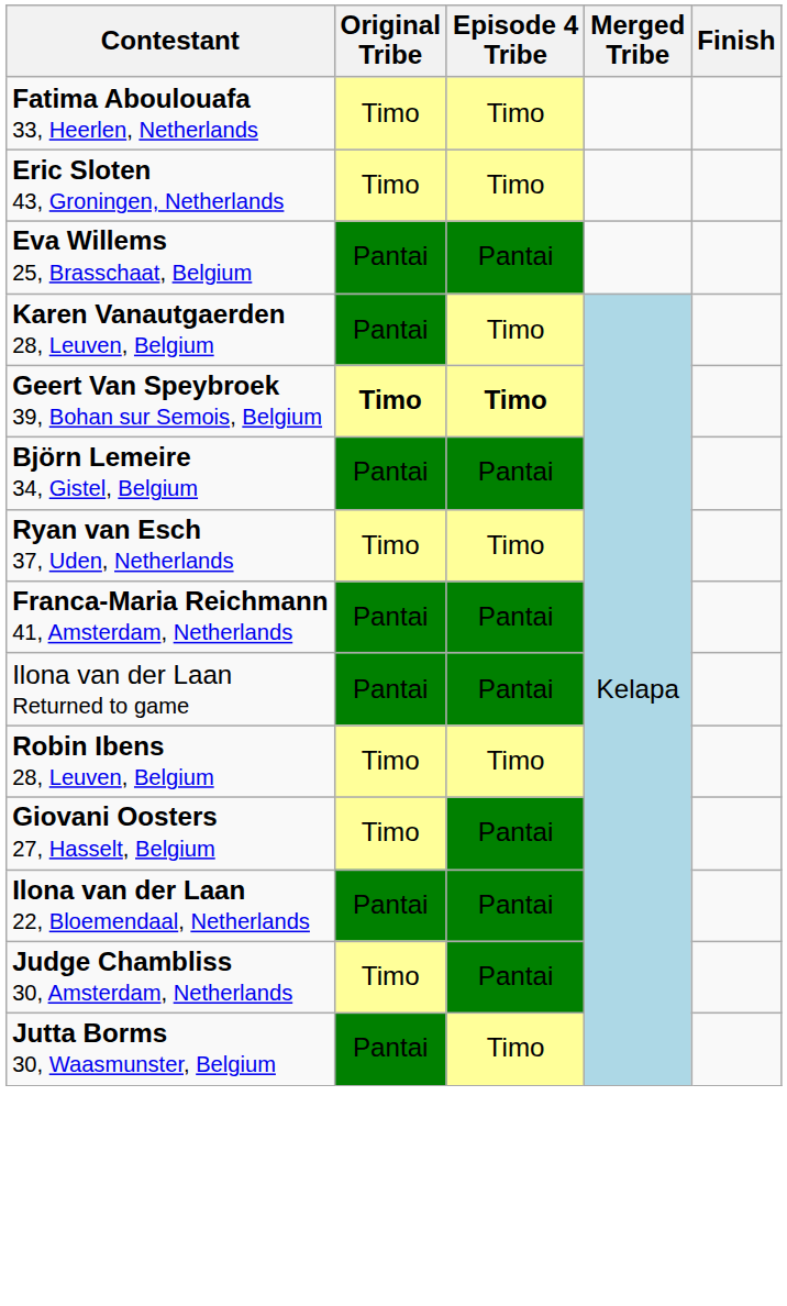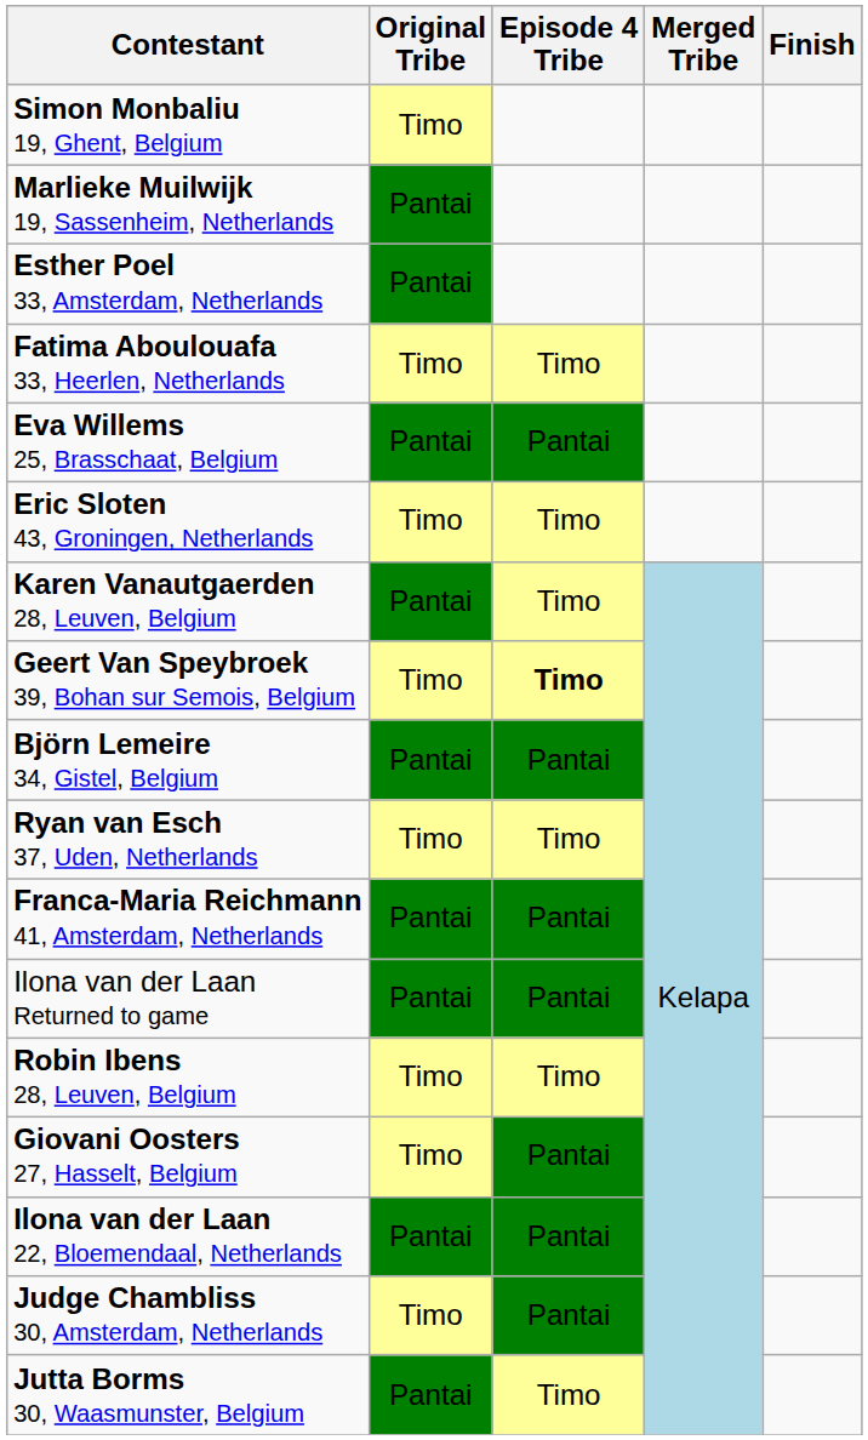 <table class="wikitable" style="margin:auto; text-align:center">
 <tr>
 <th>Contestant</th>
 <th>Original<br>Tribe</th>
 <th>Episode 4<br>Tribe</th>
 <th>Merged<br>Tribe</th>
 <th>Finish</th>
 </tr>
 <tr>
-<td align="left"><strong>Fatima Aboulouafa</strong><br><small>33, <a href='#'>Heerlen</a>, <a href='#'>Netherlands</a></small></td>
+<td align="left"><strong>Simon Monbaliu</strong><br><small>19, <a href='#'>Ghent</a>, <a href='#'>Belgium</a></small></td>
 <td bgcolor="#FFFF99" align=center>Timo</td>
-<td bgcolor="#FFFF99" align=center>Timo</td>
+<td></td>
 <td></td>
 <td></td>
 </tr>
 <tr>
-<td align="left"><strong>Eric Sloten</strong><br><small>43, <a href='#'>Groningen, Netherlands</a></small></td>
+<td align="left"><strong>Marlieke Muilwijk</strong><br><small>19, <a href='#'>Sassenheim</a>, <a href='#'>Netherlands</a></small></td>
+<td bgcolor="green">Pantai</td>
+<td></td>
+<td></td>
+<td></td>
+</tr>
+<tr>
+<td align="left"><strong>Esther Poel</strong><br><small>33, <a href='#'>Amsterdam</a>, <a href='#'>Netherlands</a></small></td>
+<td bgcolor="green">Pantai</td>
+<td></td>
+<td></td>
+<td></td>
+</tr>
+<tr>
+<td align="left"><strong>Fatima Aboulouafa</strong><br><small>33, <a href='#'>Heerlen</a>, <a href='#'>Netherlands</a></small></td>
 <td bgcolor="#FFFF99" align=center>Timo</td>
 <td bgcolor="#FFFF99" align=center>Timo</td>
 <td></td>
 <td></td>
 </tr>
 <tr>
 <td align="left"><strong>Eva Willems</strong><br><small>25, <a href='#'>Brasschaat</a>, <a href='#'>Belgium</a></small></td>
 <td bgcolor="green">Pantai</td>
 <td bgcolor="green">Pantai</td>
 <td></td>
 <td></td>
 </tr>
 <tr>
+<td align="left"><strong>Eric Sloten</strong><br><small>43, <a href='#'>Groningen, Netherlands</a></small></td>
+<td bgcolor="#FFFF99" align=center>Timo</td>
+<td bgcolor="#FFFF99" align=center>Timo</td>
+<td></td>
+<td></td>
+</tr>
+<tr>
 <td align="left"><strong>Karen Vanautgaerden</strong><br><small>28, <a href='#'>Leuven</a>, <a href='#'>Belgium</a></small></td>
 <td bgcolor="green" align=center>Pantai</td>
 <td bgcolor="#FFFF99" align=center>Timo</td>
 <td align=center bgcolor="lightblue" rowspan=11>Kelapa</td>
 <td></td>
 </tr>
 <tr>
 <td align="left"><strong>Geert Van Speybroek</strong><br><small>39, <a href='#'>Bohan sur Semois</a>, <a href='#'>Belgium</a></small></td>
-<td bgcolor="#FFFF99" align=center><strong>Timo</strong></td>
+<td bgcolor="#FFFF99" align=center>Timo</td>
 <td bgcolor="#FFFF99" align=center><strong>Timo</strong></td>
 <td></td>
 </tr>
 <tr>
 <td align="left"><strong>Björn Lemeire</strong><br><small>34, <a href='#'>Gistel</a>, <a href='#'>Belgium</a></small></td>
 <td bgcolor="green" align=center>Pantai</td>
 <td bgcolor="green" align=center>Pantai</td>
 <td></td>
 </tr>
 <tr>
 <td align="left"><strong>Ryan van Esch</strong><br><small>37, <a href='#'>Uden</a>, <a href='#'>Netherlands</a></small></td>
 <td bgcolor="#FFFF99" align=center>Timo</td>
 <td bgcolor="#FFFF99" align=center>Timo</td>
 <td></td>
 </tr>
 <tr>
 <td align="left"><strong>Franca-Maria Reichmann</strong><br><small>41, <a href='#'>Amsterdam</a>, <a href='#'>Netherlands</a></small></td>
 <td bgcolor="green" align=center>Pantai</td>
 <td bgcolor="green" align=center>Pantai</td>
 <td></td>
 </tr>
 <tr>
 <td align="left">Ilona van der Laan<br><small>Returned to game</small></td>
 <td bgcolor="green" align=center>Pantai</td>
 <td bgcolor="green" align=center>Pantai</td>
 <td></td>
 </tr>
 <tr>
 <td align="left"><strong>Robin Ibens</strong><br><small>28, <a href='#'>Leuven</a>, <a href='#'>Belgium</a></small></td>
 <td bgcolor="#FFFF99" align=center>Timo</td>
 <td bgcolor="#FFFF99" align=center>Timo</td>
 <td></td>
 </tr>
 <tr>
 <td align="left"><strong>Giovani Oosters</strong><br><small>27, <a href='#'>Hasselt</a>, <a href='#'>Belgium</a></small></td>
 <td bgcolor="#FFFF99" align=center>Timo</td>
 <td bgcolor="green" align=center>Pantai</td>
 <td></td>
 </tr>
 <tr>
 <td align="left"><strong>Ilona van der Laan</strong><br><small>22, <a href='#'>Bloemendaal</a>, <a href='#'>Netherlands</a></small></td>
 <td bgcolor="green" align=center>Pantai</td>
 <td bgcolor="green" align=center>Pantai</td>
 <td></td>
 </tr>
 <tr>
 <td align="left"><strong>Judge Chambliss</strong><br><small>30, <a href='#'>Amsterdam</a>, <a href='#'>Netherlands</a></small></td>
 <td bgcolor="#FFFF99" align=center>Timo</td>
 <td bgcolor="green" align=center>Pantai</td>
 <td></td>
 </tr>
 <tr>
 <td align="left"><strong>Jutta Borms</strong><br><small>30, <a href='#'>Waasmunster</a>, <a href='#'>Belgium</a></small></td>
 <td bgcolor="green" align=center>Pantai</td>
 <td bgcolor="#FFFF99" align=center>Timo</td>
 <td></td>
 </tr>
 </table>
